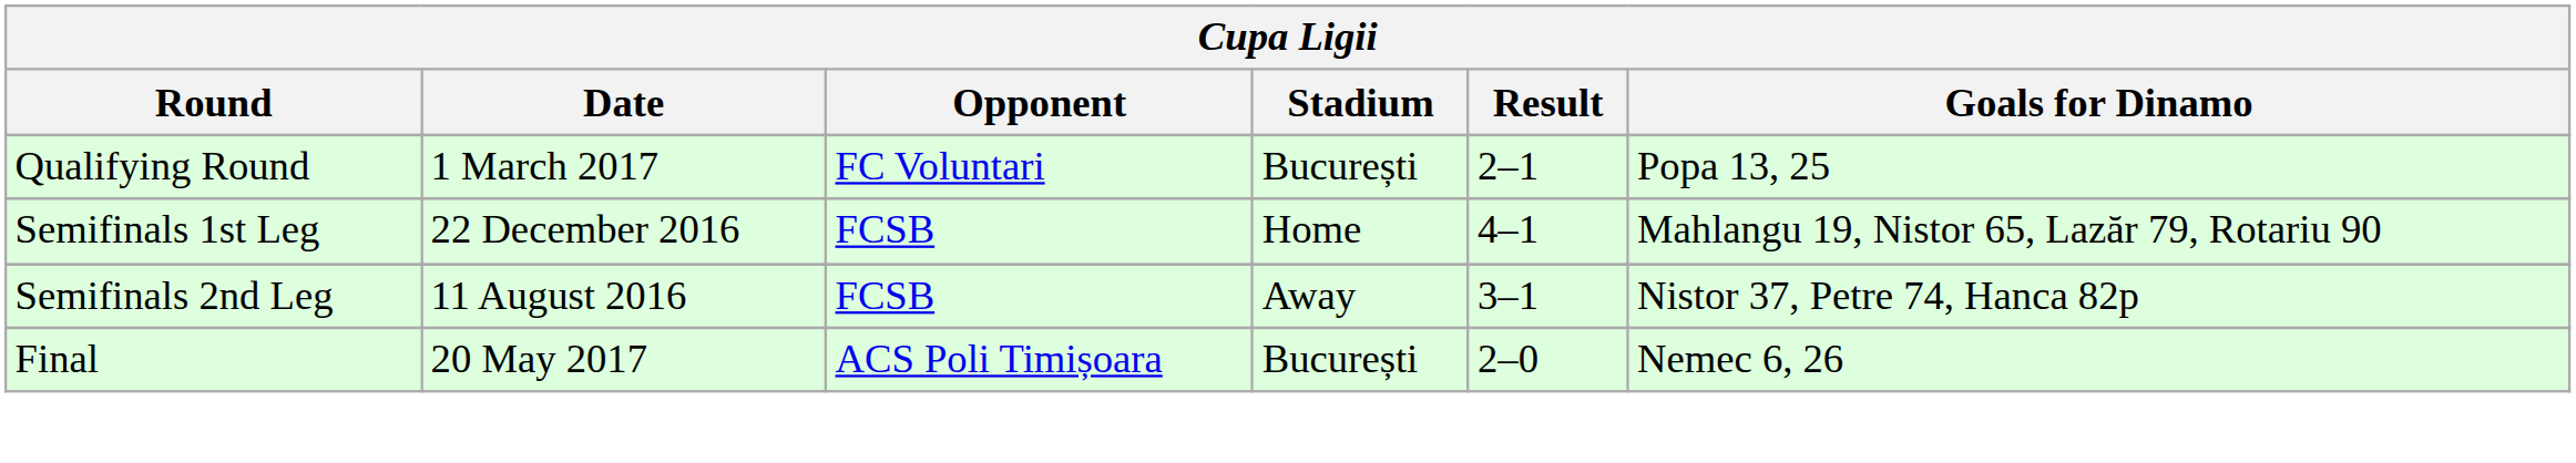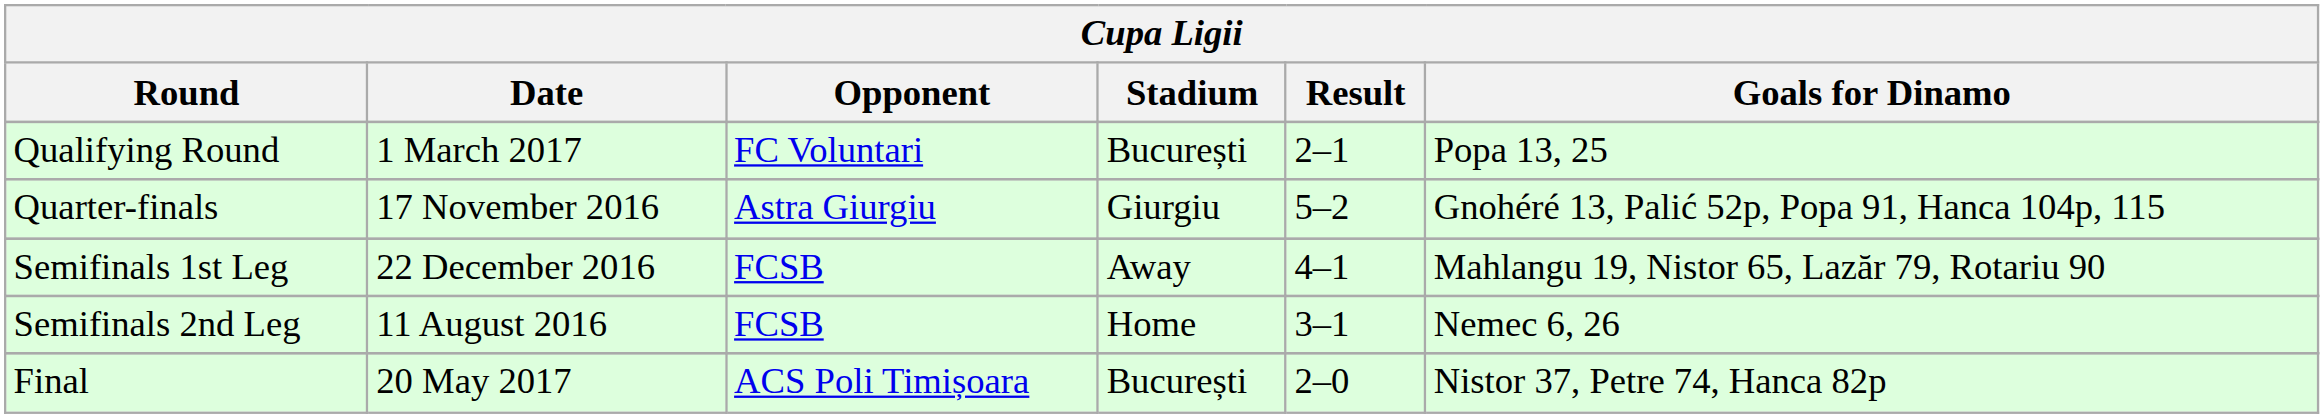 <table class="wikitable" style="width:80%;">
 <tr>
 <th colspan="6" style="text-align:center;"><em>Cupa Ligii</em></th>
 </tr>
 <tr>
 <th>Round</th>
 <th>Date</th>
 <th>Opponent</th>
 <th>Stadium</th>
 <th>Result</th>
 <th>Goals for Dinamo</th>
 </tr>
 <tr>
 </tr>
 <tr bgcolor="#ddffdd">
 <td>Qualifying Round</td>
 <td>1 March 2017</td>
 <td><a href='#'>FC Voluntari</a></td>
 <td>București</td>
 <td>2–1</td>
 <td>Popa 13, 25</td>
 </tr>
 <tr>
 </tr>
+<tr bgcolor="#ddffdd">
+<td>Quarter-finals</td>
+<td>17 November 2016</td>
+<td><a href='#'>Astra Giurgiu</a></td>
+<td>Giurgiu</td>
+<td>5–2</td>
+<td>Gnohéré 13, Palić 52p, Popa 91, Hanca 104p, 115</td>
+</tr>
 <tr>
 </tr>
 <tr bgcolor="#ddffdd">
 <td>Semifinals 1st Leg</td>
 <td>22 December 2016</td>
 <td><a href='#'>FCSB</a></td>
-<td>Home</td>
+<td>Away</td>
 <td>4–1</td>
 <td>Mahlangu 19, Nistor 65, Lazăr 79, Rotariu 90</td>
 </tr>
 <tr>
 </tr>
 <tr bgcolor="#ddffdd">
 <td>Semifinals 2nd Leg</td>
 <td>11 August 2016</td>
 <td><a href='#'>FCSB</a></td>
-<td>Away</td>
+<td>Home</td>
 <td>3–1</td>
-<td>Nistor 37, Petre 74, Hanca 82p</td>
+<td>Nemec 6, 26</td>
 </tr>
 <tr>
 </tr>
 <tr bgcolor="#ddffdd">
 <td>Final</td>
 <td>20 May 2017</td>
 <td><a href='#'>ACS Poli Timișoara</a></td>
 <td>București</td>
 <td>2–0</td>
-<td>Nemec 6, 26</td>
+<td>Nistor 37, Petre 74, Hanca 82p</td>
 </tr>
 </table>
